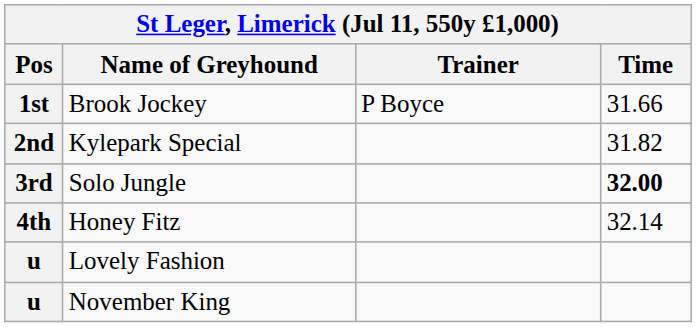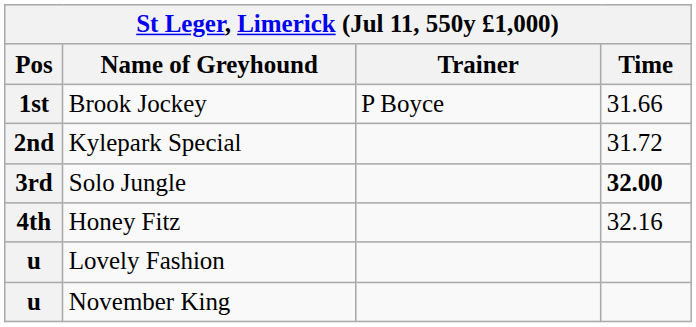 <table class="wikitable">
 <tr>
 <th colspan="6"><a href='#'>St Leger</a>, <a href='#'>Limerick</a> (Jul 11, 550y £1,000)</th>
 </tr>
 <tr>
 <th width=30>Pos</th>
 <th width=180>Name of Greyhound</th>
 <th width=150>Trainer</th>
 <th width=50>Time</th>
 </tr>
 <tr>
 <th>1st</th>
 <td>Brook Jockey</td>
 <td>P Boyce</td>
 <td>31.66</td>
 </tr>
 <tr>
 <th>2nd</th>
 <td>Kylepark Special</td>
 <td></td>
-<td>31.82</td>
+<td>31.72</td>
 </tr>
 <tr>
 <th>3rd</th>
 <td>Solo Jungle</td>
 <td></td>
 <td><strong>32.00</strong></td>
 </tr>
 <tr>
 <th>4th</th>
 <td>Honey Fitz</td>
 <td></td>
-<td>32.14</td>
+<td>32.16</td>
 </tr>
 <tr>
 <th>u</th>
 <td>Lovely Fashion</td>
 <td></td>
 <td></td>
 </tr>
 <tr>
 <th>u</th>
 <td>November King</td>
 <td></td>
 <td></td>
 </tr>
 </table>
